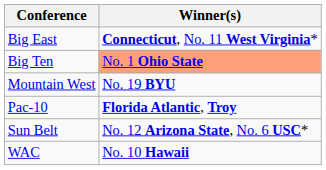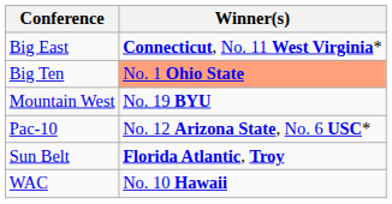 <table class="wikitable">
 <tr>
 <th>Conference</th>
 <th>Winner(s)</th>
 </tr>
 <tr>
 <td><a href='#'>Big East</a></td>
 <td><a href='#'><strong>Connecticut</strong></a>, <a href='#'>No. 11 <strong>West Virginia</strong></a>*</td>
 </tr>
 <tr>
 <td><a href='#'>Big Ten</a></td>
 <td style="background: lightsalmon;"><a href='#'>No. 1 <strong>Ohio State</strong></a></td>
 </tr>
 <tr>
 <td><a href='#'>Mountain West</a></td>
 <td><a href='#'>No. 19 <strong>BYU</strong></a></td>
 </tr>
 <tr>
 <td><a href='#'>Pac-10</a></td>
-<td><a href='#'><strong>Florida Atlantic</strong></a>, <a href='#'><strong>Troy</strong></a></td>
+<td><a href='#'>No. 12 <strong>Arizona State</strong></a>, <a href='#'>No. 6 <strong>USC</strong></a>*</td>
 </tr>
 <tr>
 <td><a href='#'>Sun Belt</a></td>
-<td><a href='#'>No. 12 <strong>Arizona State</strong></a>, <a href='#'>No. 6 <strong>USC</strong></a>*</td>
+<td><a href='#'><strong>Florida Atlantic</strong></a>, <a href='#'><strong>Troy</strong></a></td>
 </tr>
 <tr>
 <td><a href='#'>WAC</a></td>
 <td><a href='#'>No. 10 <strong>Hawaii</strong></a></td>
 </tr>
 </table>
